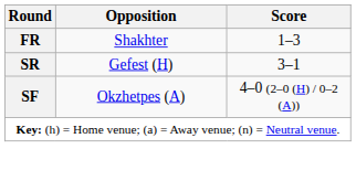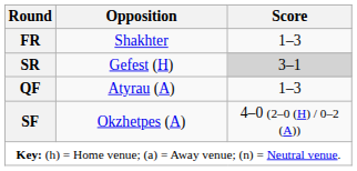 <table class="wikitable plainrowheaders" style="text-align:center;margin:0">
 <tr>
 <th scope="col" style="width:35px">Round</th>
 <th scope="col" style="width:175px">Opposition</th>
 <th scope="col" style="width:125px">Score</th>
 </tr>
 <tr>
 <th scope=row style="text-align:center">FR</th>
 <td><a href='#'>Shakhter</a></td>
 <td>1–3</td>
 </tr>
 <tr>
 <th scope=row style="text-align:center">SR</th>
 <td><a href='#'>Gefest</a> (<a href='#'>H</a>)</td>
-<td>3–1</td>
+<td style="background: lightgrey;">3–1</td>
+</tr>
+<tr>
+<th scope=row style="text-align:center">QF</th>
+<td><a href='#'>Atyrau</a> (<a href='#'>A</a>)</td>
+<td>1–3</td>
 </tr>
 <tr>
 <th scope=row style="text-align:center">SF</th>
 <td><a href='#'>Okzhetpes</a> (<a href='#'>A</a>)</td>
 <td>4–0 <small>(2–0 (<a href='#'>H</a>) / 0–2 (<a href='#'>A</a>))</small></td>
 </tr>
 <tr>
 <td colspan="3" style="background-color:white"><small><strong>Key:</strong> (h) = Home venue; (a) = Away venue; (n) = <a href='#'>Neutral venue</a>.</small></td>
 </tr>
 </table>
